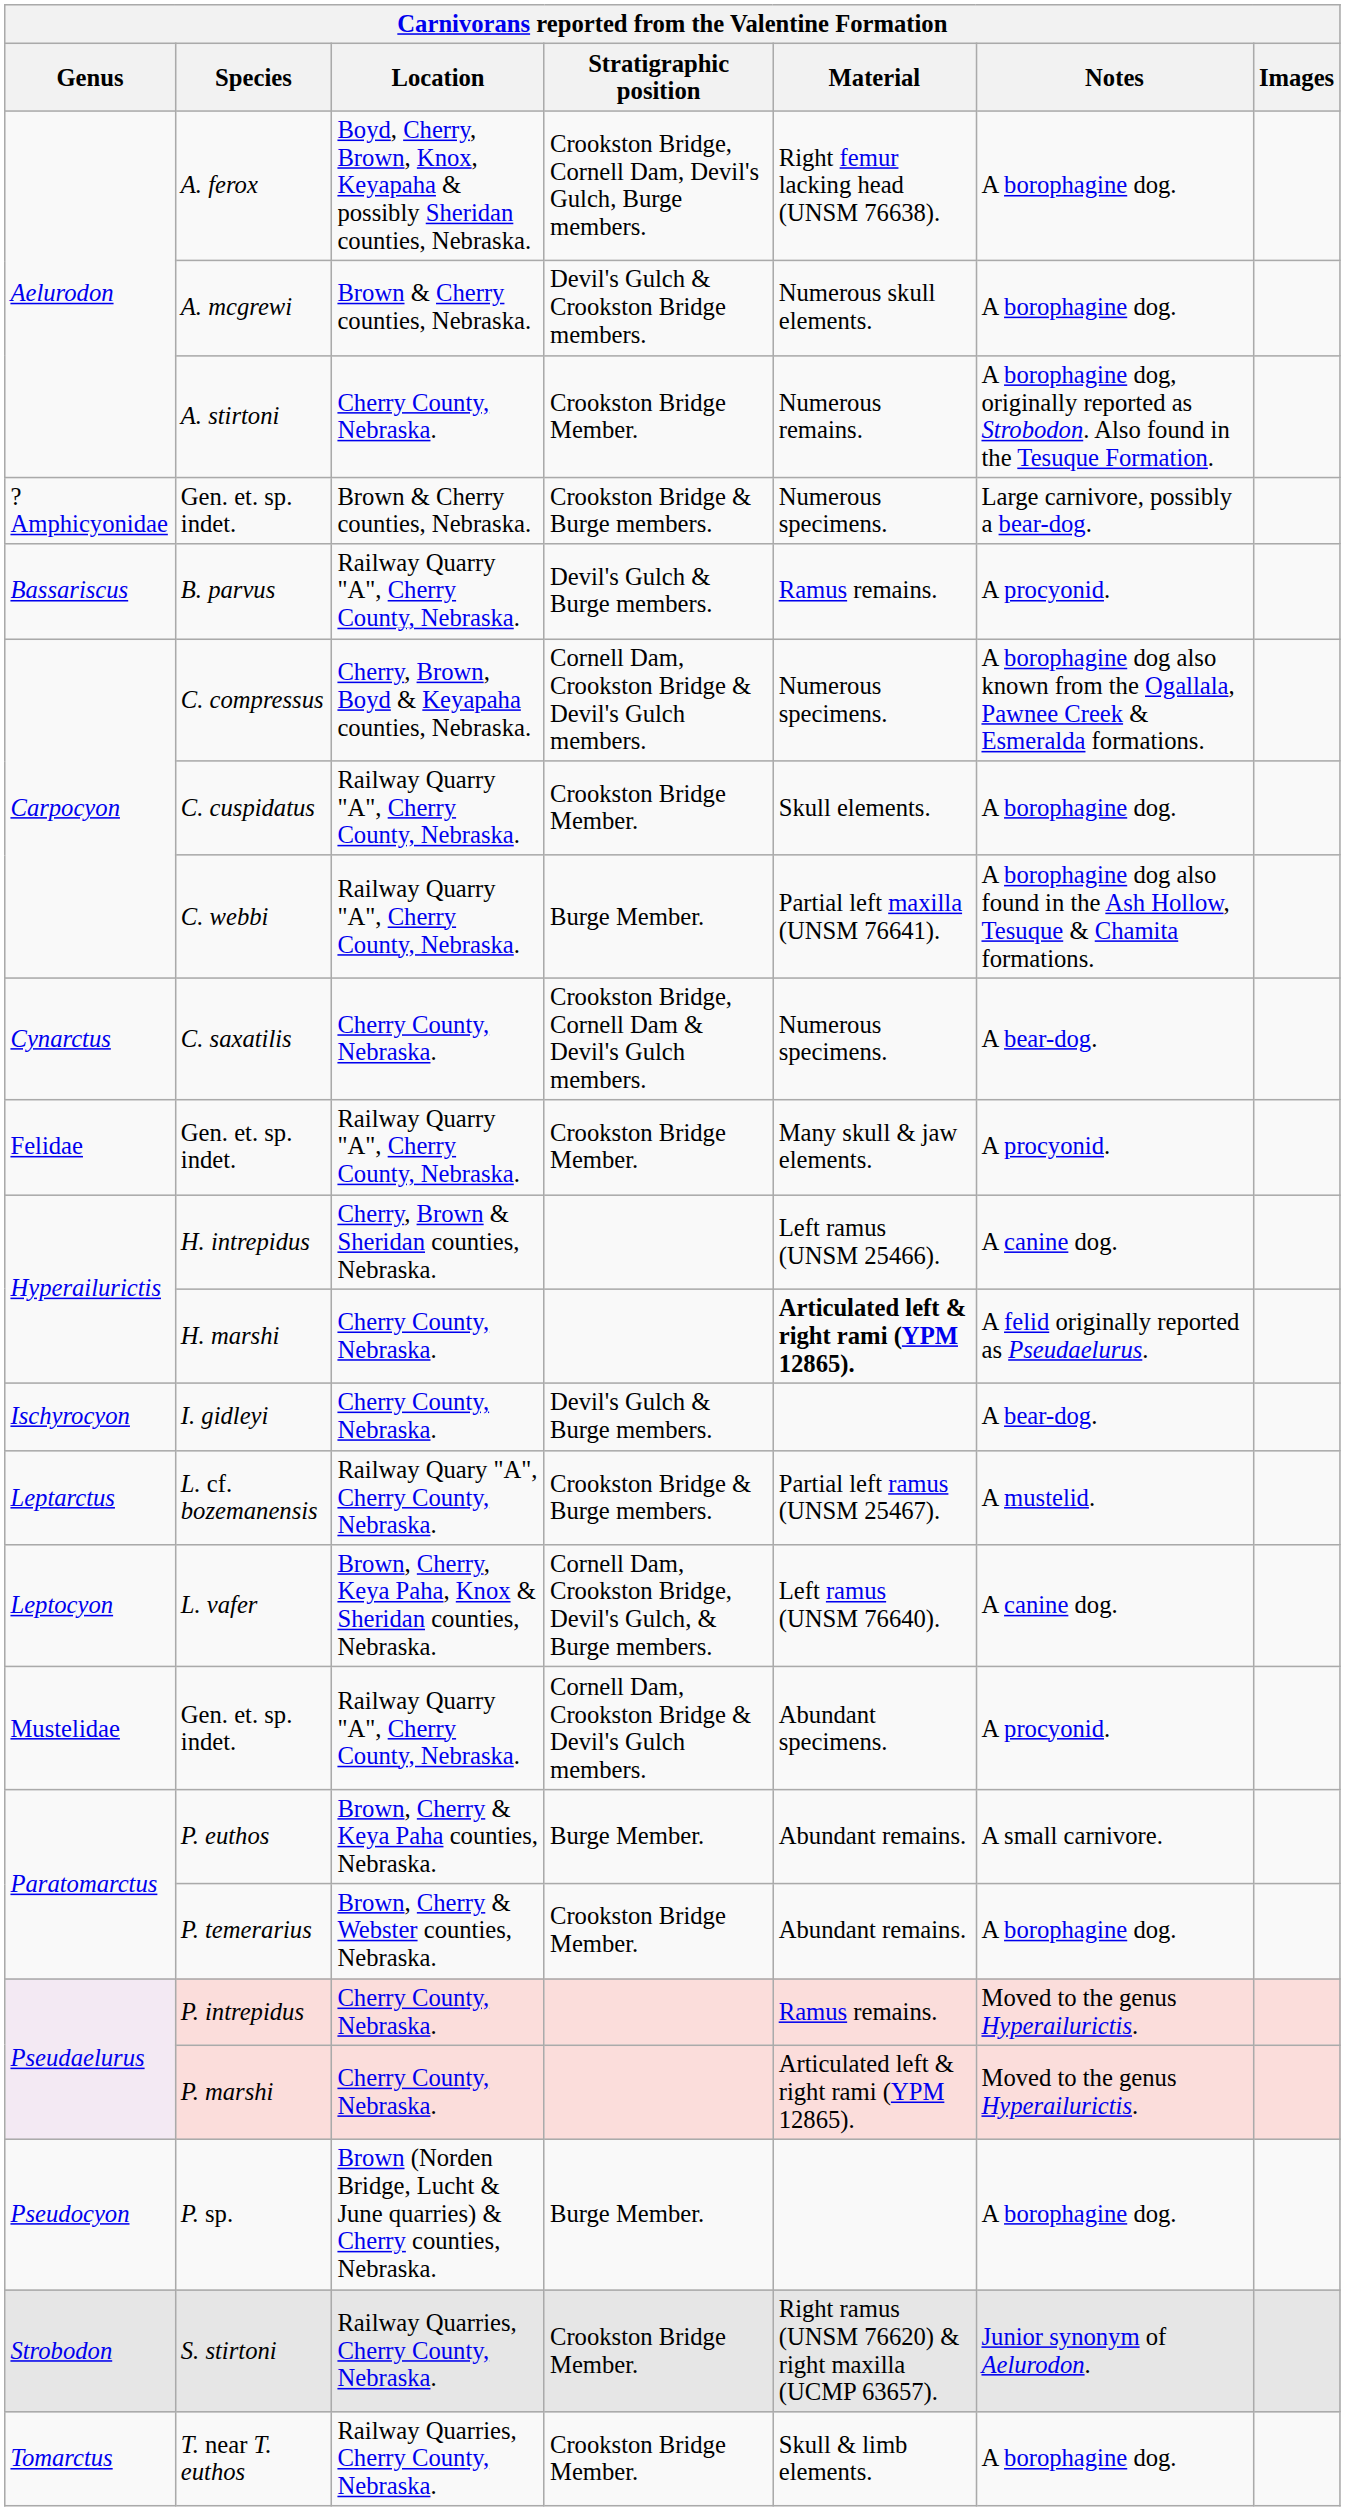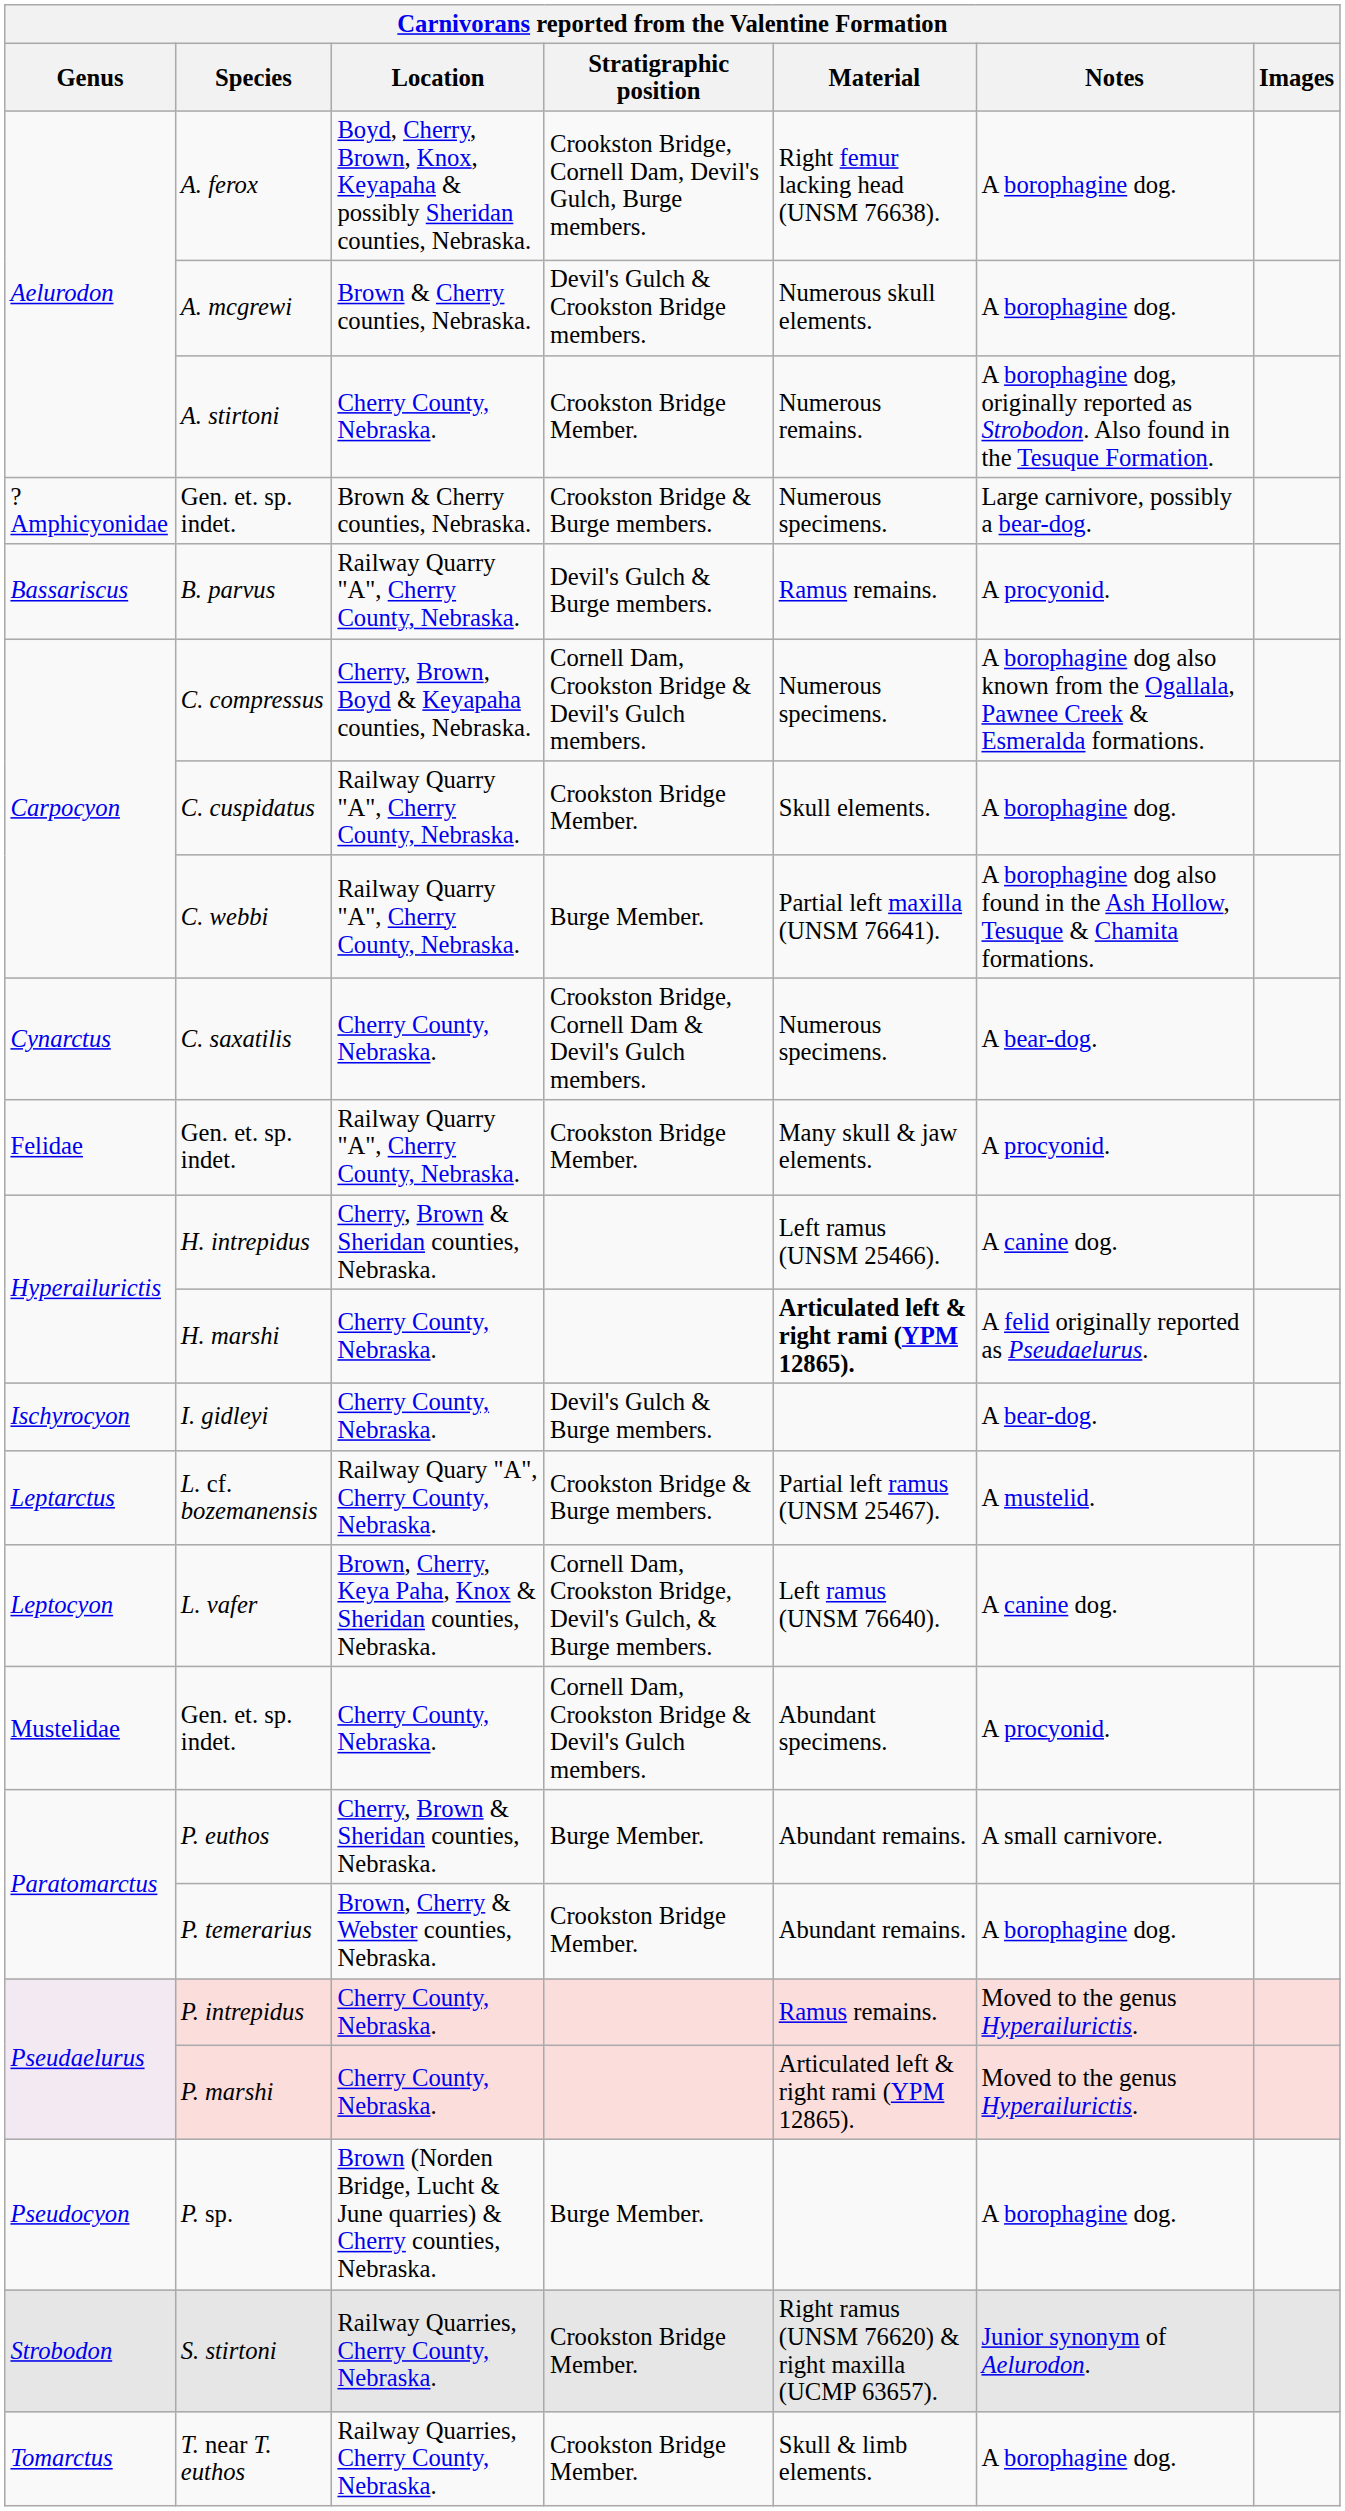 <table class="wikitable" align="center">
 <tr>
 <th colspan="7" align="center"><strong><a href='#'>Carnivorans</a> reported from the Valentine Formation</strong></th>
 </tr>
 <tr>
 <th>Genus</th>
 <th>Species</th>
 <th>Location</th>
 <th><strong>Stratigraphic position</strong></th>
 <th><strong>Material</strong></th>
 <th>Notes</th>
 <th>Images</th>
 </tr>
 <tr>
 <td rowspan="3"><em><a href='#'>Aelurodon</a></em></td>
 <td><em>A. ferox</em></td>
 <td><a href='#'>Boyd</a>, <a href='#'>Cherry</a>, <a href='#'>Brown</a>, <a href='#'>Knox</a>, <a href='#'>Keyapaha</a> & possibly <a href='#'>Sheridan</a> counties, Nebraska.</td>
 <td>Crookston Bridge, Cornell Dam, Devil's Gulch, Burge members.</td>
 <td>Right <a href='#'>femur</a> lacking head (UNSM 76638).</td>
 <td>A <a href='#'>borophagine</a> dog.</td>
 <td></td>
 </tr>
 <tr>
 <td><em>A. mcgrewi</em></td>
 <td><a href='#'>Brown</a> & <a href='#'>Cherry</a> counties, Nebraska.</td>
 <td>Devil's Gulch & Crookston Bridge members.</td>
 <td>Numerous skull elements.</td>
 <td>A <a href='#'>borophagine</a> dog.</td>
 <td></td>
 </tr>
 <tr>
 <td><em>A. stirtoni</em></td>
 <td><a href='#'>Cherry County, Nebraska</a>.</td>
 <td>Crookston Bridge Member.</td>
 <td>Numerous remains.</td>
 <td>A <a href='#'>borophagine</a> dog, originally reported as <em><a href='#'>Strobodon</a></em>. Also found in the <a href='#'>Tesuque Formation</a>.</td>
 <td></td>
 </tr>
 <tr>
 <td>?<a href='#'>Amphicyonidae</a></td>
 <td>Gen. et. sp. indet.</td>
 <td>Brown & Cherry counties, Nebraska.</td>
 <td>Crookston Bridge &  Burge members.</td>
 <td>Numerous specimens.</td>
 <td>Large carnivore, possibly a <a href='#'>bear-dog</a>.</td>
 <td></td>
 </tr>
 <tr>
 <td><em><a href='#'>Bassariscus</a></em></td>
 <td><em>B. parvus</em></td>
 <td>Railway Quarry "A", <a href='#'>Cherry County, Nebraska</a>.</td>
 <td>Devil's Gulch & Burge members.</td>
 <td><a href='#'>Ramus</a> remains.</td>
 <td>A <a href='#'>procyonid</a>.</td>
 <td></td>
 </tr>
 <tr>
 <td rowspan="3"><em><a href='#'>Carpocyon</a></em></td>
 <td><em>C. compressus</em></td>
 <td><a href='#'>Cherry</a>, <a href='#'>Brown</a>, <a href='#'>Boyd</a> & <a href='#'>Keyapaha</a> counties, Nebraska.</td>
 <td>Cornell Dam, Crookston Bridge & Devil's Gulch members.</td>
 <td>Numerous specimens.</td>
 <td>A <a href='#'>borophagine</a> dog also known from the <a href='#'>Ogallala</a>, <a href='#'>Pawnee Creek</a> & <a href='#'>Esmeralda</a> formations.</td>
 <td></td>
 </tr>
 <tr>
 <td><em>C. cuspidatus</em></td>
 <td>Railway Quarry "A", <a href='#'>Cherry County, Nebraska</a>.</td>
 <td>Crookston Bridge Member.</td>
 <td>Skull elements.</td>
 <td>A <a href='#'>borophagine</a> dog.</td>
 <td></td>
 </tr>
 <tr>
 <td><em>C. webbi</em></td>
 <td>Railway Quarry "A", <a href='#'>Cherry County, Nebraska</a>.</td>
 <td>Burge Member.</td>
 <td>Partial left <a href='#'>maxilla</a> (UNSM 76641).</td>
 <td>A <a href='#'>borophagine</a> dog also found in the <a href='#'>Ash Hollow</a>, <a href='#'>Tesuque</a> & <a href='#'>Chamita</a> formations.</td>
 <td></td>
 </tr>
 <tr>
 <td><em><a href='#'>Cynarctus</a></em></td>
 <td><em>C. saxatilis</em></td>
 <td><a href='#'>Cherry County, Nebraska</a>.</td>
 <td>Crookston Bridge, Cornell Dam & Devil's Gulch members.</td>
 <td>Numerous specimens.</td>
 <td>A <a href='#'>bear-dog</a>.</td>
 <td></td>
 </tr>
 <tr>
 <td><a href='#'>Felidae</a></td>
 <td>Gen. et. sp. indet.</td>
 <td>Railway Quarry "A", <a href='#'>Cherry County, Nebraska</a>.</td>
 <td>Crookston Bridge Member.</td>
 <td>Many skull & jaw elements.</td>
 <td>A <a href='#'>procyonid</a>.</td>
 <td></td>
 </tr>
 <tr>
 <td rowspan=2><em><a href='#'>Hyperailurictis</a></em></td>
 <td><em>H. intrepidus</em></td>
 <td><a href='#'>Cherry</a>, <a href='#'>Brown</a> & <a href='#'>Sheridan</a> counties, Nebraska.</td>
 <td></td>
 <td>Left ramus (UNSM 25466).</td>
 <td>A <a href='#'>canine</a> dog.</td>
 <td></td>
 </tr>
 <tr>
 <td><em>H. marshi</em></td>
 <td><a href='#'>Cherry County, Nebraska</a>.</td>
 <td></td>
 <td><strong>Articulated left & right rami (<a href='#'>YPM</a> 12865).</strong></td>
 <td>A <a href='#'>felid</a> originally reported as <em><a href='#'>Pseudaelurus</a></em>.</td>
 <td></td>
 </tr>
 <tr>
 <td><em><a href='#'>Ischyrocyon</a></em></td>
 <td><em>I. gidleyi</em></td>
 <td><a href='#'>Cherry County, Nebraska</a>.</td>
 <td>Devil's Gulch & Burge members.</td>
 <td></td>
 <td>A <a href='#'>bear-dog</a>.</td>
 <td></td>
 </tr>
 <tr>
 <td><em><a href='#'>Leptarctus</a></em></td>
 <td><em>L.</em> cf. <em>bozemanensis</em></td>
 <td>Railway Quary "A", <a href='#'>Cherry County, Nebraska</a>.</td>
 <td>Crookston Bridge &  Burge members.</td>
 <td>Partial left <a href='#'>ramus</a> (UNSM 25467).</td>
 <td>A <a href='#'>mustelid</a>.</td>
 <td></td>
 </tr>
 <tr>
 <td><em><a href='#'>Leptocyon</a></em></td>
 <td><em>L. vafer</em></td>
 <td><a href='#'>Brown</a>, <a href='#'>Cherry</a>, <a href='#'>Keya Paha</a>, <a href='#'>Knox</a> & <a href='#'>Sheridan</a> counties, Nebraska.</td>
 <td>Cornell Dam, Crookston Bridge, Devil's Gulch, & Burge members.</td>
 <td>Left <a href='#'>ramus</a> (UNSM 76640).</td>
 <td>A <a href='#'>canine</a> dog.</td>
 <td></td>
 </tr>
 <tr>
 <td><a href='#'>Mustelidae</a></td>
 <td>Gen. et. sp. indet.</td>
-<td>Railway Quarry "A", <a href='#'>Cherry County, Nebraska</a>.</td>
+<td><a href='#'>Cherry County, Nebraska</a>.</td>
 <td>Cornell Dam, Crookston Bridge & Devil's Gulch members.</td>
 <td>Abundant specimens.</td>
 <td>A <a href='#'>procyonid</a>.</td>
 <td></td>
 </tr>
 <tr>
 <td rowspan=2><em><a href='#'>Paratomarctus</a></em></td>
 <td><em>P. euthos</em></td>
-<td><a href='#'>Brown</a>, <a href='#'>Cherry</a> & <a href='#'>Keya Paha</a> counties, Nebraska.</td>
+<td><a href='#'>Cherry</a>, <a href='#'>Brown</a> & <a href='#'>Sheridan</a> counties, Nebraska.</td>
 <td>Burge Member.</td>
 <td>Abundant remains.</td>
 <td>A small carnivore.</td>
 <td></td>
 </tr>
 <tr>
 <td><em>P. temerarius</em></td>
 <td><a href='#'>Brown</a>, <a href='#'>Cherry</a> & <a href='#'>Webster</a> counties, Nebraska.</td>
 <td>Crookston Bridge Member.</td>
 <td>Abundant remains.</td>
 <td>A <a href='#'>borophagine</a> dog.</td>
 <td></td>
 </tr>
 <tr>
 <td style="background:#f3e9f3;" rowspan=2><em><a href='#'>Pseudaelurus</a></em></td>
 <td style="background:#fbdddb;"><em>P. intrepidus</em></td>
 <td style="background:#fbdddb;"><a href='#'>Cherry County, Nebraska</a>.</td>
 <td style="background:#fbdddb;"></td>
 <td style="background:#fbdddb;"><a href='#'>Ramus</a> remains.</td>
 <td style="background:#fbdddb;">Moved to the genus <em><a href='#'>Hyperailurictis</a></em>.</td>
 <td style="background:#fbdddb;"></td>
 </tr>
 <tr>
 <td style="background:#fbdddb;"><em>P. marshi</em></td>
 <td style="background:#fbdddb;"><a href='#'>Cherry County, Nebraska</a>.</td>
 <td style="background:#fbdddb;"></td>
 <td style="background:#fbdddb;">Articulated left & right rami (<a href='#'>YPM</a> 12865).</td>
 <td style="background:#fbdddb;">Moved to the genus <em><a href='#'>Hyperailurictis</a></em>.</td>
 <td style="background:#fbdddb;"></td>
 </tr>
 <tr>
 <td><em><a href='#'>Pseudocyon</a></em></td>
 <td><em>P.</em> sp.</td>
 <td><a href='#'>Brown</a> (Norden Bridge, Lucht & June quarries) & <a href='#'>Cherry</a> counties, Nebraska.</td>
 <td>Burge Member.</td>
 <td></td>
 <td>A <a href='#'>borophagine</a> dog.</td>
 <td></td>
 </tr>
 <tr>
 <td style="background:#E6E6E6;"><em><a href='#'>Strobodon</a></em></td>
 <td style="background:#E6E6E6;"><em>S. stirtoni</em></td>
 <td style="background:#E6E6E6;">Railway Quarries, <a href='#'>Cherry County, Nebraska</a>.</td>
 <td style="background:#E6E6E6;">Crookston Bridge Member.</td>
 <td style="background:#E6E6E6;">Right ramus (UNSM 76620) & right maxilla (UCMP 63657).</td>
 <td style="background:#E6E6E6;"><a href='#'>Junior synonym</a> of <em><a href='#'>Aelurodon</a></em>.</td>
 <td style="background:#E6E6E6;"></td>
 </tr>
 <tr>
 <td><em><a href='#'>Tomarctus</a></em></td>
 <td><em>T.</em> near <em>T. euthos</em></td>
 <td>Railway Quarries, <a href='#'>Cherry County, Nebraska</a>.</td>
 <td>Crookston Bridge Member.</td>
 <td>Skull & limb elements.</td>
 <td>A <a href='#'>borophagine</a> dog.</td>
 <td></td>
 </tr>
 </table>
